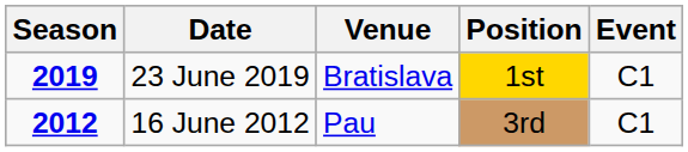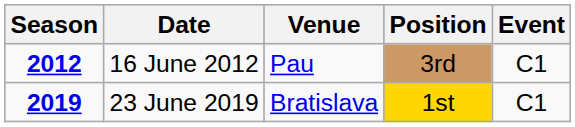 <table class="wikitable" style="text-align:center; font-size:95%;">
 <tr>
 <th>Season</th>
 <th>Date</th>
 <th>Venue</th>
 <th>Position</th>
 <th>Event</th>
 </tr>
 <tr>
+<td><strong><a href='#'>2012</a></strong></td>
+<td align=right>16 June 2012</td>
+<td align=left><a href='#'>Pau</a></td>
+<td bgcolor=cc9966>3rd</td>
+<td>C1</td>
+</tr>
+<tr>
 <td><strong><a href='#'>2019</a></strong></td>
 <td align=right>23 June 2019</td>
 <td align=left><a href='#'>Bratislava</a></td>
 <td bgcolor=gold>1st</td>
 <td>C1</td>
 </tr>
-<tr>
-<td><strong><a href='#'>2012</a></strong></td>
-<td align=right>16 June 2012</td>
-<td align=left><a href='#'>Pau</a></td>
-<td bgcolor=cc9966>3rd</td>
-<td>C1</td>
-</tr>
 </table>
